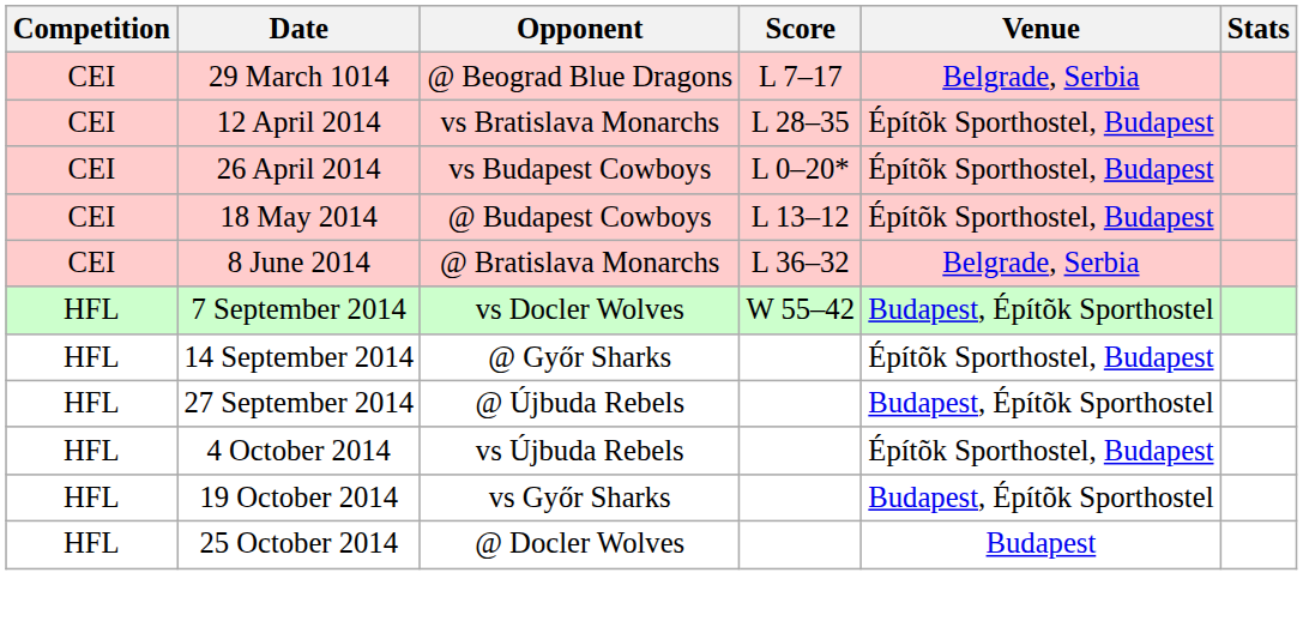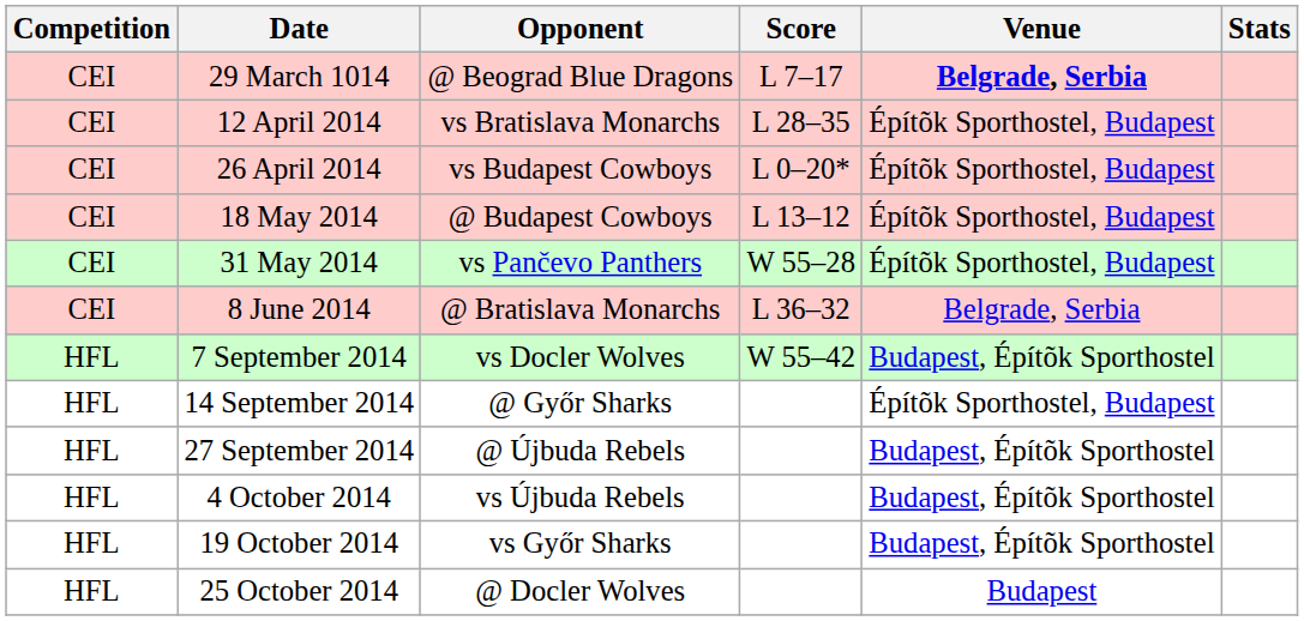 <table class="wikitable" style="text-align: center; margin-left: auto; margin-right: auto;">
 <tr>
 <th>Competition</th>
 <th>Date</th>
 <th>Opponent</th>
 <th>Score</th>
 <th>Venue</th>
 <th>Stats</th>
 </tr>
 <tr style="background:#fcc;">
 <td>CEI</td>
 <td>29 March 1014</td>
 <td>@ Beograd Blue Dragons</td>
 <td>L 7–17</td>
-<td><a href='#'>Belgrade</a>, <a href='#'>Serbia</a></td>
+<td><strong><a href='#'>Belgrade</a>, <a href='#'>Serbia</a></strong></td>
 <td></td>
 </tr>
 <tr style="background:#fcc;">
 <td>CEI</td>
 <td>12 April 2014</td>
 <td>vs Bratislava Monarchs</td>
 <td>L 28–35</td>
 <td>Építõk Sporthostel, <a href='#'>Budapest</a></td>
 <td></td>
 </tr>
 <tr style="background:#fcc;">
 <td>CEI</td>
 <td>26 April 2014</td>
 <td>vs Budapest Cowboys</td>
 <td>L 0–20*</td>
 <td>Építõk Sporthostel, <a href='#'>Budapest</a></td>
 <td></td>
 </tr>
 <tr style="background:#fcc;">
 <td>CEI</td>
 <td>18 May 2014</td>
 <td>@ Budapest Cowboys</td>
 <td>L 13–12</td>
+<td>Építõk Sporthostel, <a href='#'>Budapest</a></td>
+<td></td>
+</tr>
+<tr style="background:#cfc;">
+<td>CEI</td>
+<td>31 May 2014</td>
+<td>vs <a href='#'>Pančevo Panthers</a></td>
+<td>W 55–28</td>
 <td>Építõk Sporthostel, <a href='#'>Budapest</a></td>
 <td></td>
 </tr>
 <tr style="background:#fcc;">
 <td>CEI</td>
 <td>8 June 2014</td>
 <td>@ Bratislava Monarchs</td>
 <td>L 36–32</td>
 <td><a href='#'>Belgrade</a>, <a href='#'>Serbia</a></td>
 <td></td>
 </tr>
 <tr style="background:#cfc;">
 <td>HFL</td>
 <td>7 September 2014</td>
 <td>vs Docler Wolves</td>
 <td>W 55–42</td>
 <td><a href='#'>Budapest</a>, Építõk Sporthostel</td>
 <td></td>
 </tr>
 <tr style="background:white">
 <td>HFL</td>
 <td>14 September 2014</td>
 <td>@ Győr Sharks</td>
 <td></td>
 <td>Építõk Sporthostel, <a href='#'>Budapest</a></td>
 <td></td>
 </tr>
 <tr style="background:white">
 <td>HFL</td>
 <td>27 September 2014</td>
 <td>@ Újbuda Rebels</td>
 <td></td>
 <td><a href='#'>Budapest</a>, Építõk Sporthostel</td>
 <td></td>
 </tr>
 <tr style="background:white">
 <td>HFL</td>
 <td>4 October 2014</td>
 <td>vs Újbuda Rebels</td>
 <td></td>
-<td>Építõk Sporthostel, <a href='#'>Budapest</a></td>
+<td><a href='#'>Budapest</a>, Építõk Sporthostel</td>
 <td></td>
 </tr>
 <tr style="background:white">
 <td>HFL</td>
 <td>19 October 2014</td>
 <td>vs Győr Sharks</td>
 <td></td>
 <td><a href='#'>Budapest</a>, Építõk Sporthostel</td>
 <td></td>
 </tr>
 <tr style="background:white">
 <td>HFL</td>
 <td>25 October 2014</td>
 <td>@ Docler Wolves</td>
 <td></td>
 <td><a href='#'>Budapest</a></td>
 <td></td>
 </tr>
 </table>
